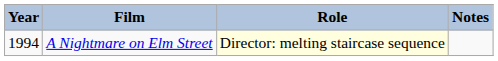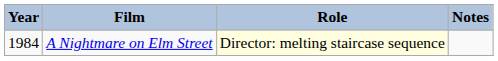 <table class="wikitable" style="font-size:95%;">
 <tr>
 <th style="background:#B0C4DE;">Year</th>
 <th style="background:#B0C4DE;">Film</th>
 <th style="background:#B0C4DE;">Role</th>
 <th style="background:#B0C4DE;">Notes</th>
 </tr>
 <tr>
-<td>1994</td>
+<td>1984</td>
 <td><em><a href='#'>A Nightmare on Elm Street</a></em></td>
 <td style="background: lightyellow;">Director: melting staircase sequence</td>
 <td></td>
 </tr>
 </table>
